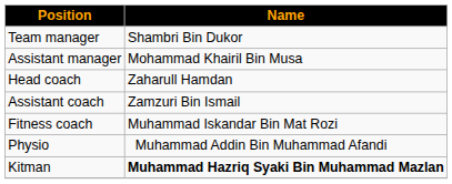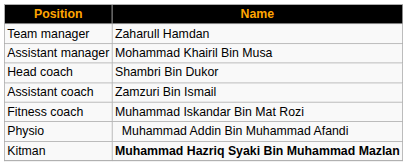 <table class="wikitable">
 <tr>
 <th style="background:black; color:orange; text-align:center;">Position</th>
 <th style="background:black; color:orange; text-align:center;">Name</th>
 </tr>
 <tr>
 <td>Team manager</td>
-<td> Shambri Bin Dukor</td>
+<td> Zaharull Hamdan</td>
 </tr>
 <tr>
 <td>Assistant manager</td>
 <td> Mohammad Khairil Bin Musa</td>
 </tr>
 <tr>
 <td>Head coach</td>
-<td> Zaharull Hamdan</td>
+<td> Shambri Bin Dukor</td>
 </tr>
 <tr>
 <td>Assistant coach</td>
 <td> Zamzuri Bin Ismail</td>
 </tr>
 <tr>
 <td>Fitness coach</td>
 <td> Muhammad Iskandar Bin Mat Rozi</td>
 </tr>
 <tr>
 <td>Physio</td>
 <td>  Muhammad Addin Bin Muhammad Afandi</td>
 </tr>
 <tr>
 <td>Kitman</td>
 <td><strong> Muhammad Hazriq Syaki Bin Muhammad Mazlan</strong></td>
 </tr>
 <tr>
 </tr>
 </table>
